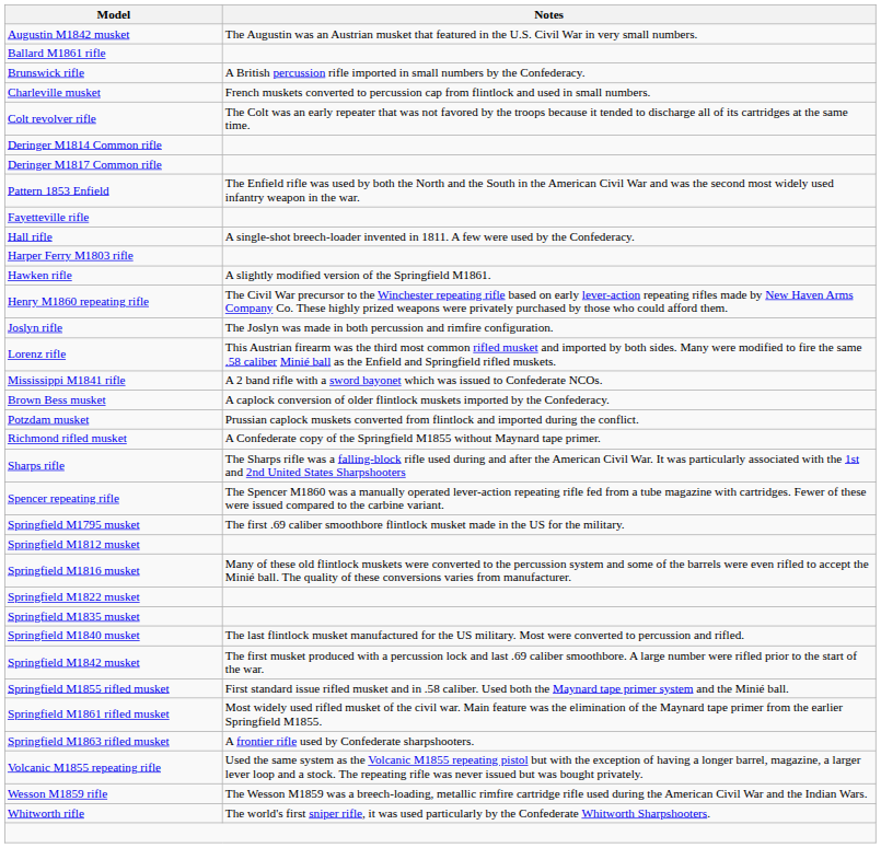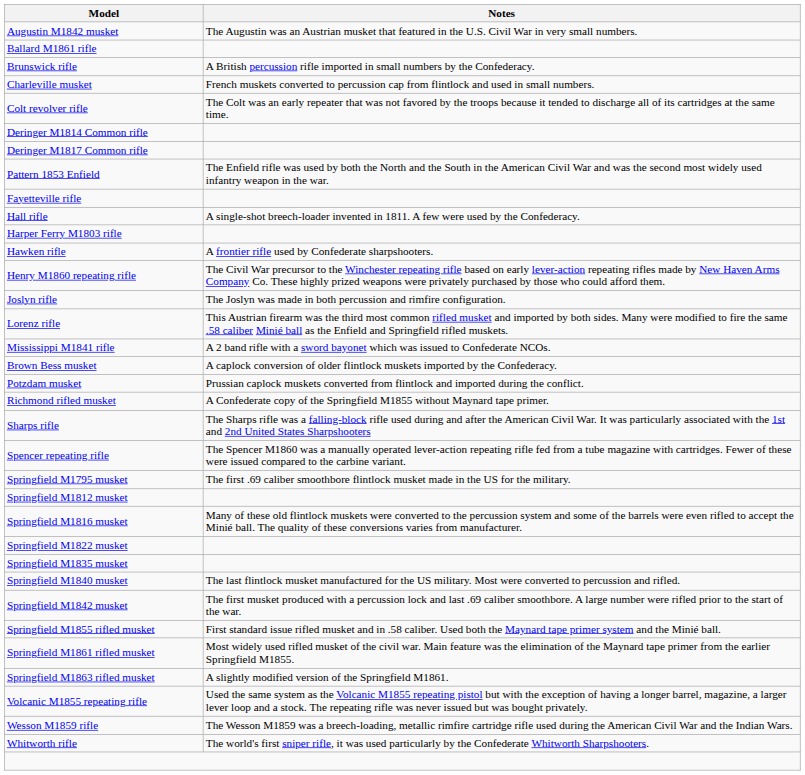 <table class="wikitable" style="width:90%;">
 <tr>
 <th style="width:25%;">Model</th>
 <th>Notes</th>
 </tr>
 <tr>
 <td><a href='#'>Augustin M1842 musket</a></td>
 <td>The Augustin was an Austrian musket that featured in the U.S. Civil War in very small numbers.</td>
 </tr>
 <tr>
 <td><a href='#'>Ballard M1861 rifle</a></td>
 <td></td>
 </tr>
 <tr>
 <td><a href='#'>Brunswick rifle</a></td>
 <td>A British <a href='#'>percussion</a> rifle imported in small numbers by the Confederacy.</td>
 </tr>
 <tr>
 <td><a href='#'>Charleville musket</a></td>
 <td>French muskets converted to percussion cap from flintlock and used in small numbers.</td>
 </tr>
 <tr>
 <td><a href='#'>Colt revolver rifle</a></td>
 <td>The Colt was an early repeater that was not favored by the troops because it tended to discharge all of its cartridges at the same time.</td>
 </tr>
 <tr>
 <td><a href='#'>Deringer M1814 Common rifle</a></td>
 <td></td>
 </tr>
 <tr>
 <td><a href='#'>Deringer M1817 Common rifle</a></td>
 <td></td>
 </tr>
 <tr>
 <td><a href='#'>Pattern 1853 Enfield</a></td>
 <td>The Enfield rifle was used by both the North and the South in the American Civil War and was the second most widely used infantry weapon in the war.</td>
 </tr>
 <tr>
 <td><a href='#'>Fayetteville rifle</a></td>
 <td></td>
 </tr>
 <tr>
 <td><a href='#'>Hall rifle</a></td>
 <td>A single-shot breech-loader invented in 1811. A few were used by the Confederacy.</td>
 </tr>
 <tr>
 <td><a href='#'>Harper Ferry M1803 rifle</a></td>
 <td></td>
 </tr>
 <tr>
 <td><a href='#'>Hawken rifle</a></td>
-<td>A slightly modified version of the Springfield M1861.</td>
+<td>A <a href='#'>frontier rifle</a> used by Confederate sharpshooters.</td>
 </tr>
 <tr>
 <td><a href='#'>Henry M1860 repeating rifle</a></td>
 <td>The Civil War precursor to the <a href='#'>Winchester repeating rifle</a> based on early <a href='#'>lever-action</a> repeating rifles made by <a href='#'>New Haven Arms Company</a> Co. These highly prized weapons were privately purchased by those who could afford them.</td>
 </tr>
 <tr>
 <td><a href='#'>Joslyn rifle</a></td>
 <td>The Joslyn was made in both percussion and rimfire configuration.</td>
 </tr>
 <tr>
 <td><a href='#'>Lorenz rifle</a></td>
 <td>This Austrian firearm was the third most common <a href='#'>rifled musket</a> and imported by both sides. Many were modified to fire the same <a href='#'>.58 caliber</a> <a href='#'>Minié ball</a> as the Enfield and Springfield rifled muskets.</td>
 </tr>
 <tr>
 <td><a href='#'>Mississippi M1841 rifle</a></td>
 <td>A 2 band rifle with a <a href='#'>sword bayonet</a> which was issued to Confederate NCOs.</td>
 </tr>
 <tr>
 <td><a href='#'>Brown Bess musket</a></td>
 <td>A caplock conversion of older flintlock muskets imported by the Confederacy.</td>
 </tr>
 <tr>
 <td><a href='#'>Potzdam musket</a></td>
 <td>Prussian caplock muskets converted from flintlock and imported during the conflict.</td>
 </tr>
 <tr>
 <td><a href='#'>Richmond rifled musket</a></td>
 <td>A Confederate copy of the Springfield M1855 without Maynard tape primer.</td>
 </tr>
 <tr>
 <td><a href='#'>Sharps rifle</a></td>
 <td>The Sharps rifle was a <a href='#'>falling-block</a> rifle used during and after the American Civil War. It was particularly associated with the <a href='#'>1st</a> and <a href='#'>2nd United States Sharpshooters</a></td>
 </tr>
 <tr>
 <td><a href='#'>Spencer repeating rifle</a></td>
 <td>The Spencer M1860 was a manually operated lever-action repeating rifle fed from a tube magazine with cartridges. Fewer of these were issued compared to the carbine variant.</td>
 </tr>
 <tr>
 <td><a href='#'>Springfield M1795 musket</a></td>
 <td>The first .69 caliber smoothbore flintlock musket made in the US for the military.</td>
 </tr>
 <tr>
 <td><a href='#'>Springfield M1812 musket</a></td>
 <td></td>
 </tr>
 <tr>
 <td><a href='#'>Springfield M1816 musket</a></td>
 <td>Many of these old flintlock muskets were converted to the percussion system and some of the barrels were even rifled to accept the Minié ball. The quality of these conversions varies from manufacturer.</td>
 </tr>
 <tr>
 <td><a href='#'>Springfield M1822 musket</a></td>
 <td></td>
 </tr>
 <tr>
 <td><a href='#'>Springfield M1835 musket</a></td>
 <td></td>
 </tr>
 <tr>
 <td><a href='#'>Springfield M1840 musket</a></td>
 <td>The last flintlock musket manufactured for the US military. Most were converted to percussion and rifled.</td>
 </tr>
 <tr>
 <td><a href='#'>Springfield M1842 musket</a></td>
 <td>The first musket produced with a percussion lock and last .69 caliber smoothbore. A large number were rifled prior to the start of the war.</td>
 </tr>
 <tr>
 <td><a href='#'>Springfield M1855 rifled musket</a></td>
 <td>First standard issue rifled musket and in .58 caliber. Used both the <a href='#'>Maynard tape primer system</a> and the Minié ball.</td>
 </tr>
 <tr>
 <td><a href='#'>Springfield M1861 rifled musket</a></td>
 <td>Most widely used rifled musket of the civil war. Main feature was the elimination of the Maynard tape primer from the earlier Springfield M1855.</td>
 </tr>
 <tr>
 <td><a href='#'>Springfield M1863 rifled musket</a></td>
-<td>A <a href='#'>frontier rifle</a> used by Confederate sharpshooters.</td>
+<td>A slightly modified version of the Springfield M1861.</td>
 </tr>
 <tr>
 <td><a href='#'>Volcanic M1855 repeating rifle</a></td>
 <td>Used the same system as the <a href='#'>Volcanic M1855 repeating pistol</a> but with the exception of having a longer barrel, magazine, a larger lever loop and a stock. The repeating rifle was never issued but was bought privately.</td>
 </tr>
 <tr>
 <td><a href='#'>Wesson M1859 rifle</a></td>
 <td>The Wesson M1859 was a breech-loading, metallic rimfire cartridge rifle used during the American Civil War and the Indian Wars.</td>
 </tr>
 <tr>
 <td><a href='#'>Whitworth rifle</a></td>
 <td>The world's first <a href='#'>sniper rifle</a>, it was used particularly by the Confederate <a href='#'>Whitworth Sharpshooters</a>.</td>
 </tr>
 <tr>
 <td colspan="5" style="text-align:center;"><br></td>
 </tr>
 </table>
